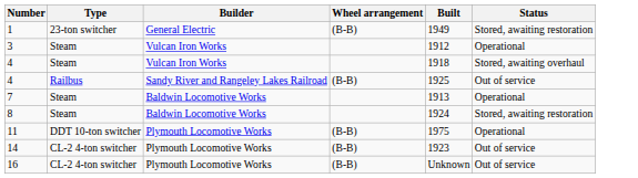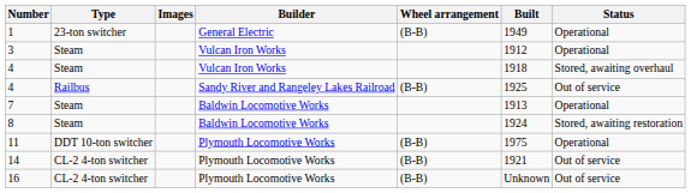 <table class="wikitable" style="font-size:100%;">
 <tr>
 <th>Number</th>
 <th>Type</th>
+<th>Images</th>
 <th>Builder</th>
 <th>Wheel arrangement</th>
 <th>Built</th>
 <th>Status</th>
 </tr>
 <tr>
 <td>1</td>
 <td>23-ton switcher</td>
+<td></td>
 <td><a href='#'>General Electric</a></td>
 <td>(B-B)</td>
 <td>1949</td>
-<td>Stored, awaiting restoration</td>
+<td>Operational</td>
 </tr>
 <tr>
 <td>3</td>
 <td>Steam</td>
+<td></td>
 <td><a href='#'>Vulcan Iron Works</a></td>
 <td></td>
 <td>1912</td>
 <td>Operational</td>
 </tr>
 <tr>
 <td>4</td>
 <td>Steam</td>
+<td></td>
 <td><a href='#'>Vulcan Iron Works</a></td>
 <td></td>
 <td>1918</td>
 <td>Stored, awaiting overhaul</td>
 </tr>
 <tr>
 <td>4</td>
 <td><a href='#'>Railbus</a></td>
+<td></td>
 <td><a href='#'>Sandy River and Rangeley Lakes Railroad</a></td>
 <td>(B-B)</td>
 <td>1925</td>
 <td>Out of service</td>
 </tr>
 <tr>
 <td>7</td>
 <td>Steam</td>
+<td></td>
 <td><a href='#'>Baldwin Locomotive Works</a></td>
 <td></td>
 <td>1913</td>
 <td>Operational</td>
 </tr>
 <tr>
 <td>8</td>
 <td>Steam</td>
+<td></td>
 <td><a href='#'>Baldwin Locomotive Works</a></td>
 <td></td>
 <td>1924</td>
 <td>Stored, awaiting restoration</td>
 </tr>
 <tr>
 <td>11</td>
 <td>DDT 10-ton switcher</td>
+<td></td>
 <td><a href='#'>Plymouth Locomotive Works</a></td>
 <td>(B-B)</td>
 <td>1975</td>
 <td>Operational</td>
 </tr>
 <tr>
 <td>14</td>
 <td>CL-2 4-ton switcher</td>
+<td></td>
 <td>Plymouth Locomotive Works</td>
 <td>(B-B)</td>
-<td>1923</td>
+<td>1921</td>
 <td>Out of service</td>
 </tr>
 <tr>
 <td>16</td>
 <td>CL-2 4-ton switcher</td>
+<td></td>
 <td>Plymouth Locomotive Works</td>
 <td>(B-B)</td>
 <td>Unknown</td>
 <td>Out of service</td>
 </tr>
 </table>
